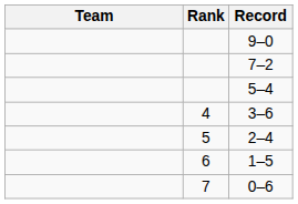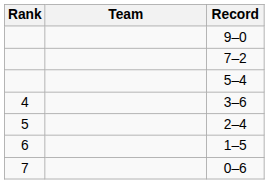 <table class="wikitable" style="text-align: center;">
 <tr>
+<th width=40>Rank</th>
 <th width=180>Team</th>
-<th width=40>Rank</th>
 <th width=60>Record</th>
 </tr>
 <tr>
+<td></td>
 <td align=left></td>
-<td></td>
 <td>9–0</td>
 </tr>
 <tr>
+<td></td>
 <td align=left></td>
-<td></td>
 <td>7–2</td>
 </tr>
 <tr>
+<td></td>
 <td align=left></td>
-<td></td>
 <td>5–4</td>
 </tr>
 <tr>
+<td>4</td>
 <td align=left></td>
-<td>4</td>
 <td>3–6</td>
 </tr>
 <tr>
+<td>5</td>
 <td align=left></td>
-<td>5</td>
 <td>2–4</td>
 </tr>
 <tr>
+<td>6</td>
 <td align=left></td>
-<td>6</td>
 <td>1–5</td>
 </tr>
 <tr>
+<td>7</td>
 <td align=left></td>
-<td>7</td>
 <td>0–6</td>
 </tr>
 </table>
